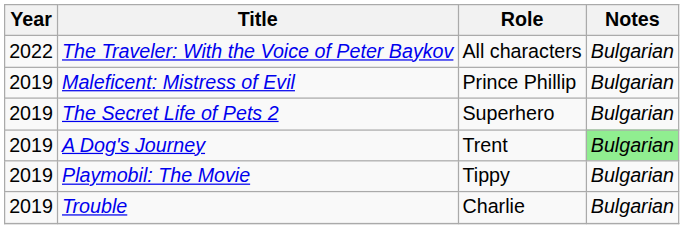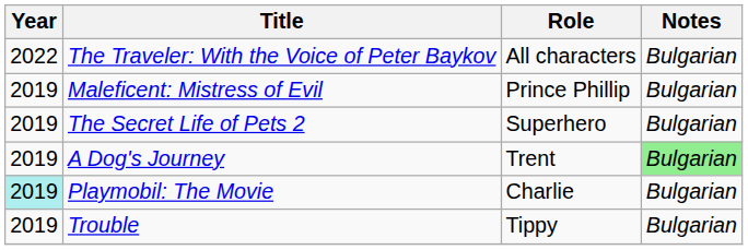 <table class="wikitable unsortable">
 <tr>
 <th>Year</th>
 <th>Title</th>
 <th>Role</th>
 <th>Notes</th>
 </tr>
 <tr>
 <td>2022</td>
 <td><em><a href='#'>The Traveler: With the Voice of Peter Baykov</a></em></td>
 <td>All characters</td>
 <td><em>Bulgarian</em></td>
 </tr>
 <tr>
 <td>2019</td>
 <td><em><a href='#'>Maleficent: Mistress of Evil</a></em></td>
 <td>Prince Phillip</td>
 <td><em>Bulgarian</em></td>
 </tr>
 <tr>
 <td>2019</td>
 <td><em><a href='#'>The Secret Life of Pets 2</a></em></td>
 <td>Superhero</td>
 <td><em>Bulgarian</em></td>
 </tr>
 <tr>
 <td>2019</td>
 <td><em><a href='#'>A Dog's Journey</a></em></td>
 <td>Trent</td>
 <td style="background: lightgreen;"><em>Bulgarian</em></td>
 </tr>
 <tr>
-<td>2019</td>
+<td style="background: paleturquoise;">2019</td>
 <td><em><a href='#'>Playmobil: The Movie</a></em></td>
-<td>Tippy</td>
+<td>Charlie</td>
 <td><em>Bulgarian</em></td>
 </tr>
 <tr>
 <td>2019</td>
 <td><em><a href='#'>Trouble</a></em></td>
-<td>Charlie</td>
+<td>Tippy</td>
 <td><em>Bulgarian</em></td>
 </tr>
 <tr>
 </tr>
 </table>
